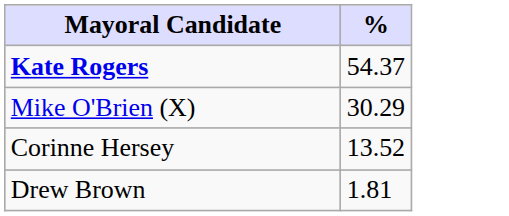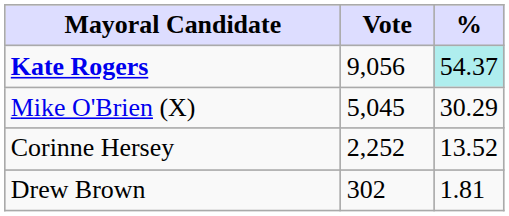 <table class="wikitable">
 <tr>
 <th style="background:#ddf; width:200px;">Mayoral Candidate</th>
+<th style="background:#ddf; width:50px;">Vote</th>
 <th style="background:#ddf; width:30px;">%</th>
 </tr>
 <tr>
 <td><strong><a href='#'>Kate Rogers</a></strong></td>
-<td>54.37</td>
+<td>9,056</td>
+<td style="background: paleturquoise;">54.37</td>
 </tr>
 <tr>
 <td><a href='#'>Mike O'Brien</a> (X)</td>
+<td>5,045</td>
 <td>30.29</td>
 </tr>
 <tr>
 <td>Corinne Hersey</td>
+<td>2,252</td>
 <td>13.52</td>
 </tr>
 <tr>
 <td>Drew Brown</td>
+<td>302</td>
 <td>1.81</td>
 </tr>
 </table>
